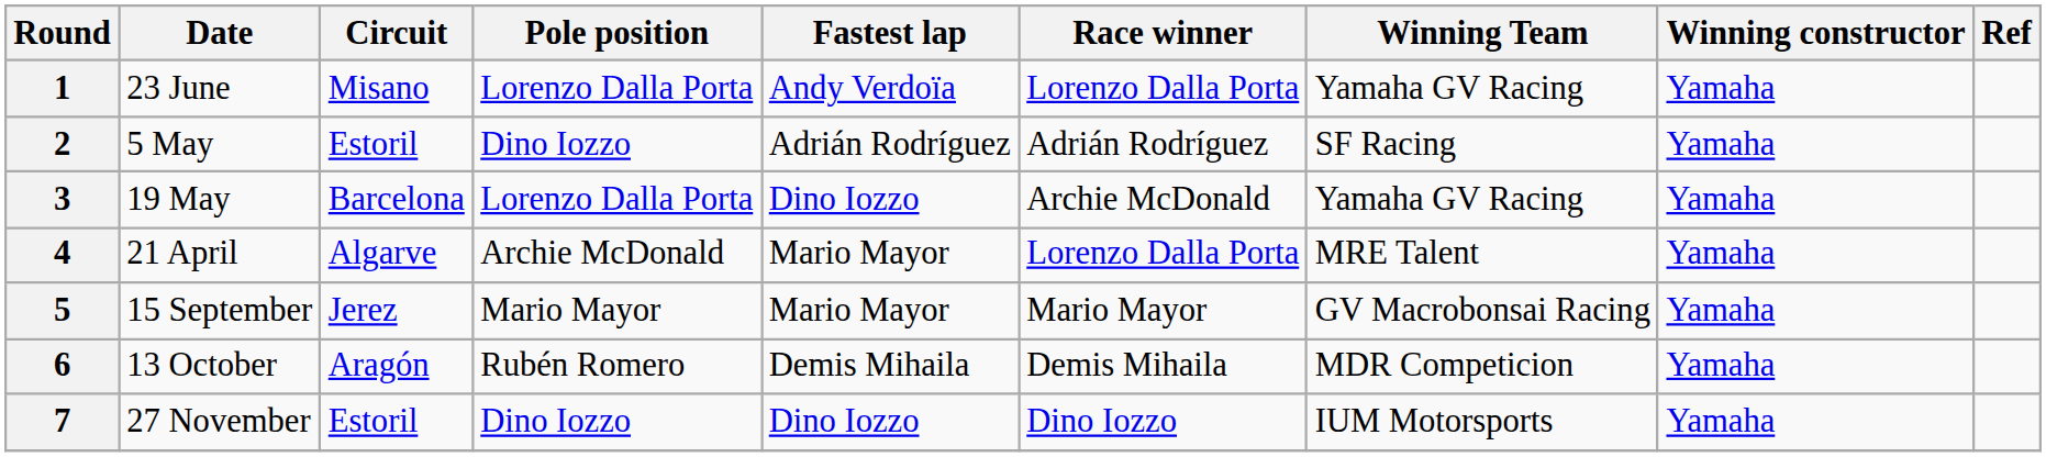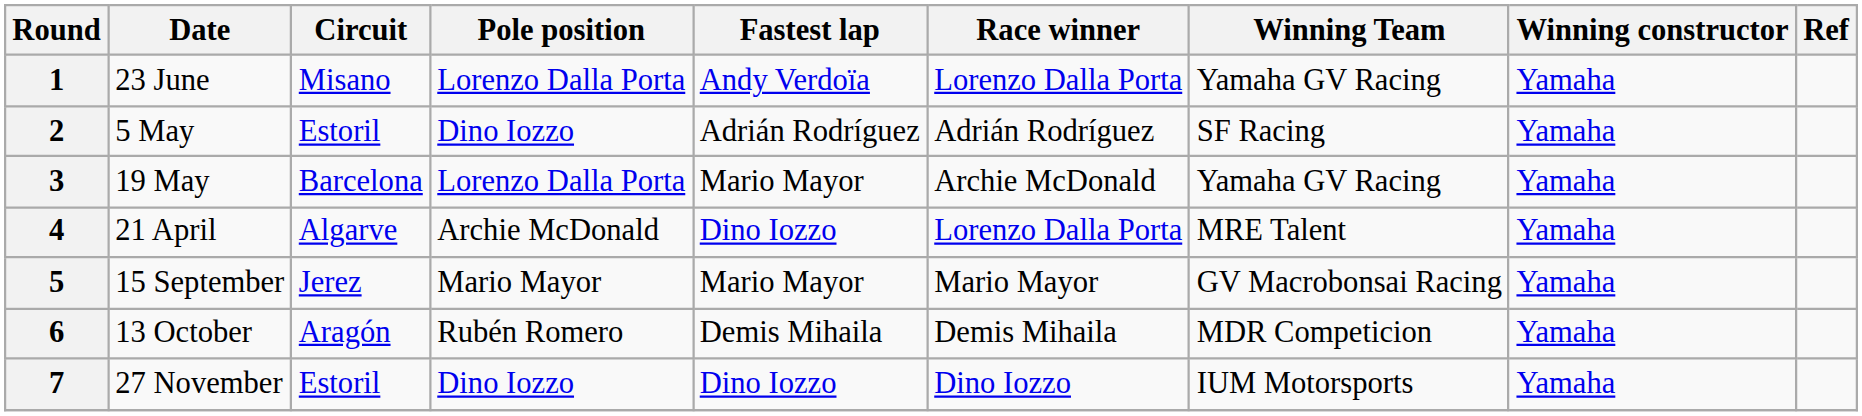 <table class="wikitable" style="font-size:85%;">
 <tr>
 <th>Round</th>
 <th>Date</th>
 <th>Circuit</th>
 <th>Pole position</th>
 <th>Fastest lap</th>
 <th>Race winner</th>
 <th>Winning Team</th>
 <th>Winning constructor</th>
 <th>Ref</th>
 </tr>
 <tr>
 <th>1</th>
 <td>23 June</td>
 <td><a href='#'>Misano</a></td>
 <td> <a href='#'>Lorenzo Dalla Porta</a></td>
 <td> <a href='#'>Andy Verdoïa</a></td>
 <td> <a href='#'>Lorenzo Dalla Porta</a></td>
 <td>Yamaha GV Racing</td>
 <td><a href='#'>Yamaha</a></td>
 <td></td>
 </tr>
 <tr>
 <th>2</th>
 <td>5 May</td>
 <td><a href='#'>Estoril</a></td>
 <td> <a href='#'>Dino Iozzo</a></td>
 <td> Adrián Rodríguez</td>
 <td> Adrián Rodríguez</td>
 <td>SF Racing</td>
 <td><a href='#'>Yamaha</a></td>
 <td></td>
 </tr>
 <tr>
 <th>3</th>
 <td>19 May</td>
 <td><a href='#'>Barcelona</a></td>
 <td> <a href='#'>Lorenzo Dalla Porta</a></td>
-<td> <a href='#'>Dino Iozzo</a></td>
+<td> Mario Mayor</td>
 <td> Archie McDonald</td>
 <td>Yamaha GV Racing</td>
 <td><a href='#'>Yamaha</a></td>
 <td></td>
 </tr>
 <tr>
 <th>4</th>
 <td>21 April</td>
 <td><a href='#'>Algarve</a></td>
 <td> Archie McDonald</td>
-<td> Mario Mayor</td>
+<td> <a href='#'>Dino Iozzo</a></td>
 <td> <a href='#'>Lorenzo Dalla Porta</a></td>
 <td>MRE Talent</td>
 <td><a href='#'>Yamaha</a></td>
 <td></td>
 </tr>
 <tr>
 <th>5</th>
 <td>15 September</td>
 <td><a href='#'>Jerez</a></td>
 <td> Mario Mayor</td>
 <td> Mario Mayor</td>
 <td> Mario Mayor</td>
 <td>GV Macrobonsai Racing</td>
 <td><a href='#'>Yamaha</a></td>
 <td></td>
 </tr>
 <tr>
 <th>6</th>
 <td>13 October</td>
 <td><a href='#'>Aragón</a></td>
 <td> Rubén Romero</td>
 <td> Demis Mihaila</td>
 <td> Demis Mihaila</td>
 <td>MDR Competicion</td>
 <td><a href='#'>Yamaha</a></td>
 <td></td>
 </tr>
 <tr>
 <th>7</th>
 <td>27 November</td>
 <td><a href='#'>Estoril</a></td>
 <td> <a href='#'>Dino Iozzo</a></td>
 <td> <a href='#'>Dino Iozzo</a></td>
 <td> <a href='#'>Dino Iozzo</a></td>
 <td>IUM Motorsports</td>
 <td><a href='#'>Yamaha</a></td>
 <td></td>
 </tr>
 <tr>
 </tr>
 </table>
